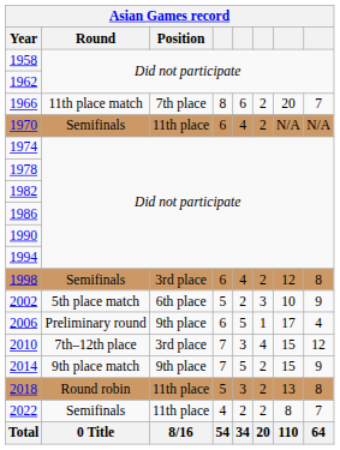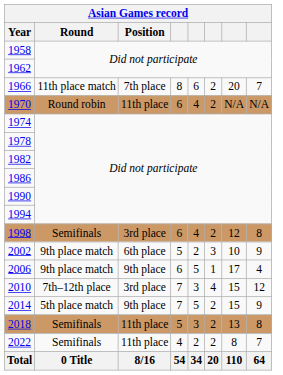 <table class="wikitable" style="text-align:center">
 <tr>
 <th colspan=8><a href='#'>Asian Games record</a></th>
 </tr>
 <tr>
 <th>Year</th>
 <th>Round</th>
 <th>Position</th>
 <th></th>
 <th></th>
 <th></th>
 <th></th>
 <th></th>
 </tr>
 <tr>
 <td> <a href='#'>1958</a></td>
 <td colspan=7 rowspan=2><em>Did not participate</em></td>
 </tr>
 <tr>
 <td> <a href='#'>1962</a></td>
 </tr>
 <tr>
 <td> <a href='#'>1966</a></td>
 <td>11th place match</td>
 <td>7th place</td>
 <td>8</td>
 <td>6</td>
 <td>2</td>
 <td>20</td>
 <td>7</td>
 </tr>
 <tr bgcolor=#cc9966>
 <td> <a href='#'>1970</a></td>
-<td>Semifinals</td>
+<td>Round robin</td>
 <td>11th place</td>
 <td>6</td>
 <td>4</td>
 <td>2</td>
 <td>N/A</td>
 <td>N/A</td>
 </tr>
 <tr>
 <td> <a href='#'>1974</a></td>
 <td colspan=7 rowspan=6><em>Did not participate</em></td>
 </tr>
 <tr>
 <td> <a href='#'>1978</a></td>
 </tr>
 <tr>
 <td> <a href='#'>1982</a></td>
 </tr>
 <tr>
 <td> <a href='#'>1986</a></td>
 </tr>
 <tr>
 <td> <a href='#'>1990</a></td>
 </tr>
 <tr>
 <td> <a href='#'>1994</a></td>
 </tr>
 <tr bgcolor=#cc9966>
 <td> <a href='#'>1998</a></td>
 <td>Semifinals</td>
 <td> 3rd place</td>
 <td>6</td>
 <td>4</td>
 <td>2</td>
 <td>12</td>
 <td>8</td>
 </tr>
 <tr>
 <td> <a href='#'>2002</a></td>
-<td>5th place match</td>
+<td>9th place match</td>
 <td>6th place</td>
 <td>5</td>
 <td>2</td>
 <td>3</td>
 <td>10</td>
 <td>9</td>
 </tr>
 <tr>
 <td> <a href='#'>2006</a></td>
-<td>Preliminary round</td>
+<td>9th place match</td>
 <td>9th place</td>
 <td>6</td>
 <td>5</td>
 <td>1</td>
 <td>17</td>
 <td>4</td>
 </tr>
 <tr>
 <td> <a href='#'>2010</a></td>
 <td>7th–12th place</td>
 <td> 3rd place</td>
 <td>7</td>
 <td>3</td>
 <td>4</td>
 <td>15</td>
 <td>12</td>
 </tr>
 <tr>
 <td> <a href='#'>2014</a></td>
-<td>9th place match</td>
+<td>5th place match</td>
 <td>9th place</td>
 <td>7</td>
 <td>5</td>
 <td>2</td>
 <td>15</td>
 <td>9</td>
 </tr>
 <tr bgcolor=#cc9966>
 <td> <a href='#'>2018</a></td>
-<td>Round robin</td>
+<td>Semifinals</td>
 <td>11th place</td>
 <td>5</td>
 <td>3</td>
 <td>2</td>
 <td>13</td>
 <td>8</td>
 </tr>
 <tr>
 <td> <a href='#'>2022</a></td>
 <td>Semifinals</td>
 <td>11th place</td>
 <td>4</td>
 <td>2</td>
 <td>2</td>
 <td>8</td>
 <td>7</td>
 </tr>
 <tr>
 <th>Total</th>
 <th>0 Title</th>
 <th>8/16</th>
 <th>54</th>
 <th>34</th>
 <th>20</th>
 <th>110</th>
 <th>64</th>
 </tr>
 </table>
